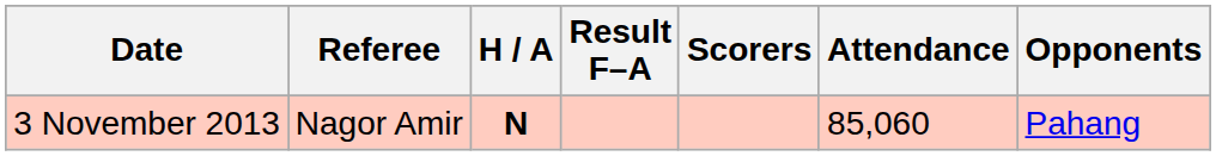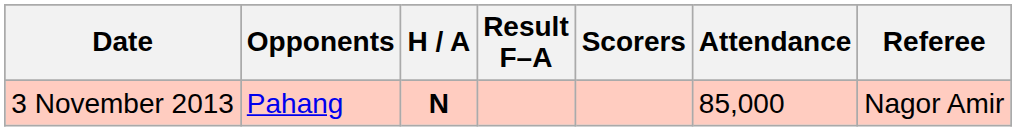 <table class="wikitable" style="text-align:center">
 <tr>
 <th>Date</th>
-<th>Referee</th>
+<th>Opponents</th>
 <th>H / A</th>
 <th>Result<br>F–A</th>
 <th>Scorers</th>
 <th>Attendance</th>
-<th>Opponents</th>
+<th>Referee</th>
 </tr>
 <tr bgcolor="#FFCCC">
 <td align="left">3 November 2013</td>
-<td align="left">Nagor Amir</td>
+<td align="left"> <a href='#'>Pahang</a></td>
 <td><strong>N</strong></td>
 <td></td>
 <td align="left"></td>
-<td align="left">85,060</td>
-<td align="left"> <a href='#'>Pahang</a></td>
+<td align="left">85,000</td>
+<td align="left">Nagor Amir</td>
 </tr>
 </table>
